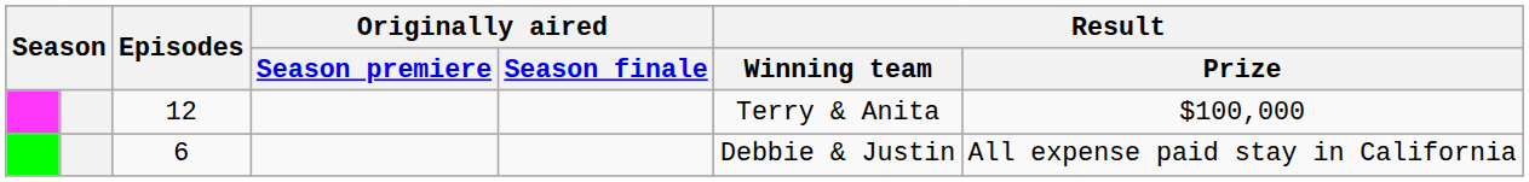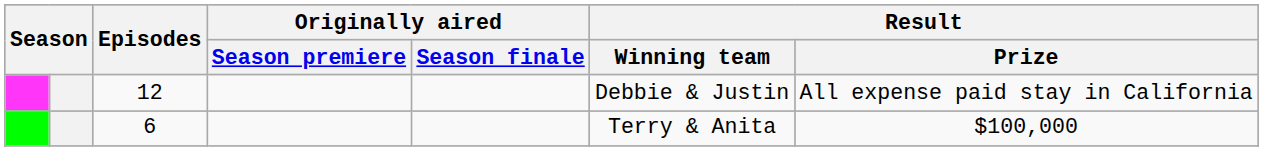 <table class="wikitable plainrowheaders" style="text-align: center;">
 <tr>
 <th scope="col" colspan="2" rowspan="2">Season</th>
 <th scope="col" rowspan="2">Episodes</th>
 <th scope="col" colspan="2">Originally aired</th>
 <th scope="col" colspan="2">Result</th>
 </tr>
 <tr>
 <th scope="col"><a href='#'>Season premiere</a></th>
 <th scope="col"><a href='#'>Season finale</a></th>
 <th scope="col">Winning team</th>
 <th scope="col">Prize</th>
 </tr>
 <tr>
 <td style="background:#FF36F9; height:10px;"></td>
 <th scope="row"></th>
 <td>12</td>
 <td></td>
 <td></td>
-<td>Terry & Anita</td>
-<td>$100,000</td>
+<td>Debbie & Justin</td>
+<td>All expense paid stay in California</td>
 </tr>
 <tr>
 <td style="background:#00FF00; height:10px;"></td>
 <th scope="row"></th>
 <td>6</td>
 <td></td>
 <td></td>
-<td>Debbie & Justin</td>
-<td>All expense paid stay in California</td>
+<td>Terry & Anita</td>
+<td>$100,000</td>
 </tr>
 </table>
